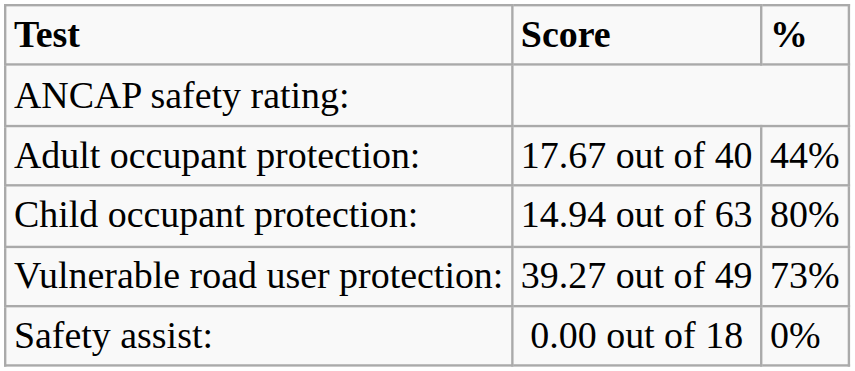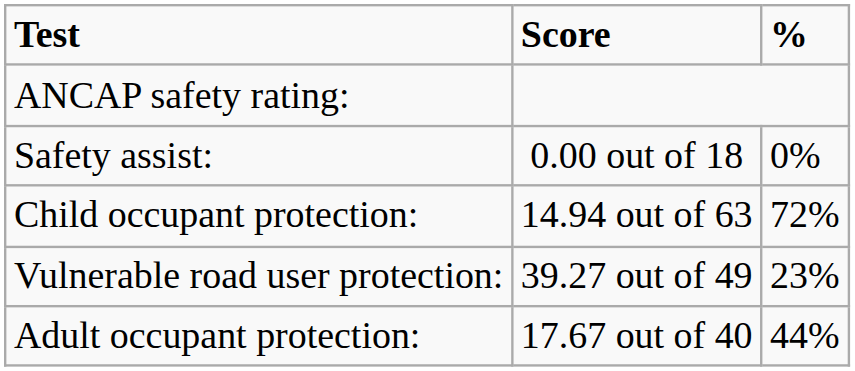 <table class="wikitable">
 <tr>
 <td><strong>Test</strong></td>
 <td><strong>Score</strong></td>
 <td><strong>%</strong></td>
 </tr>
 <tr>
 <td>ANCAP safety rating:</td>
 <td style="text-align:center;" colspan="2"></td>
 </tr>
 <tr>
+<td>Safety assist:</td>
+<td style="text-align:center;">0.00 out of 18</td>
+<td>0%</td>
+</tr>
+<tr>
+<td>Child occupant protection:</td>
+<td style="text-align:center;">14.94 out of 63</td>
+<td>72%</td>
+</tr>
+<tr>
+<td>Vulnerable road user protection:</td>
+<td style="text-align:center;">39.27 out of 49</td>
+<td>23%</td>
+</tr>
+<tr>
 <td>Adult occupant protection:</td>
 <td style="text-align:center;">17.67 out of 40</td>
 <td>44%</td>
 </tr>
-<tr>
-<td>Child occupant protection:</td>
-<td style="text-align:center;">14.94 out of 63</td>
-<td>80%</td>
-</tr>
-<tr>
-<td>Vulnerable road user protection:</td>
-<td style="text-align:center;">39.27 out of 49</td>
-<td>73%</td>
-</tr>
-<tr>
-<td>Safety assist:</td>
-<td style="text-align:center;">0.00 out of 18</td>
-<td>0%</td>
-</tr>
 </table>
